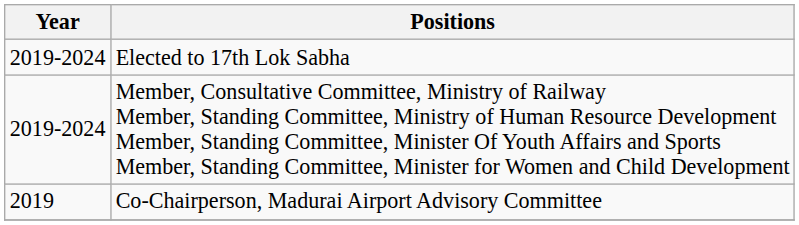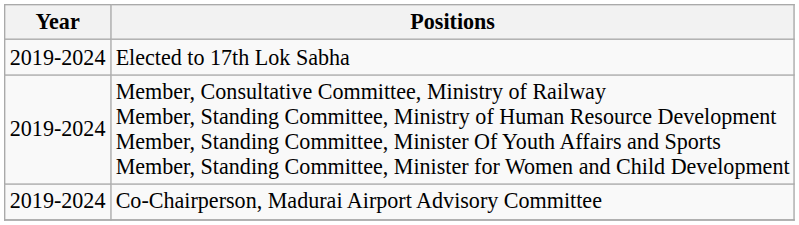 <table class="wikitable">
 <tr>
 <th>Year</th>
 <th>Positions</th>
 </tr>
 <tr>
 <td>2019-2024</td>
 <td>Elected to 17th Lok Sabha</td>
 </tr>
 <tr>
 <td>2019-2024</td>
 <td>Member,  Consultative Committee, Ministry of Railway<br>Member, Standing Committee, Ministry of Human Resource Development<br>Member, Standing Committee, Minister Of Youth Affairs and Sports<br>Member, Standing Committee, Minister for Women and Child Development</td>
 </tr>
 <tr>
-<td>2019</td>
+<td>2019-2024</td>
 <td>Co-Chairperson,  Madurai Airport Advisory Committee</td>
 </tr>
 <tr>
 </tr>
 </table>
